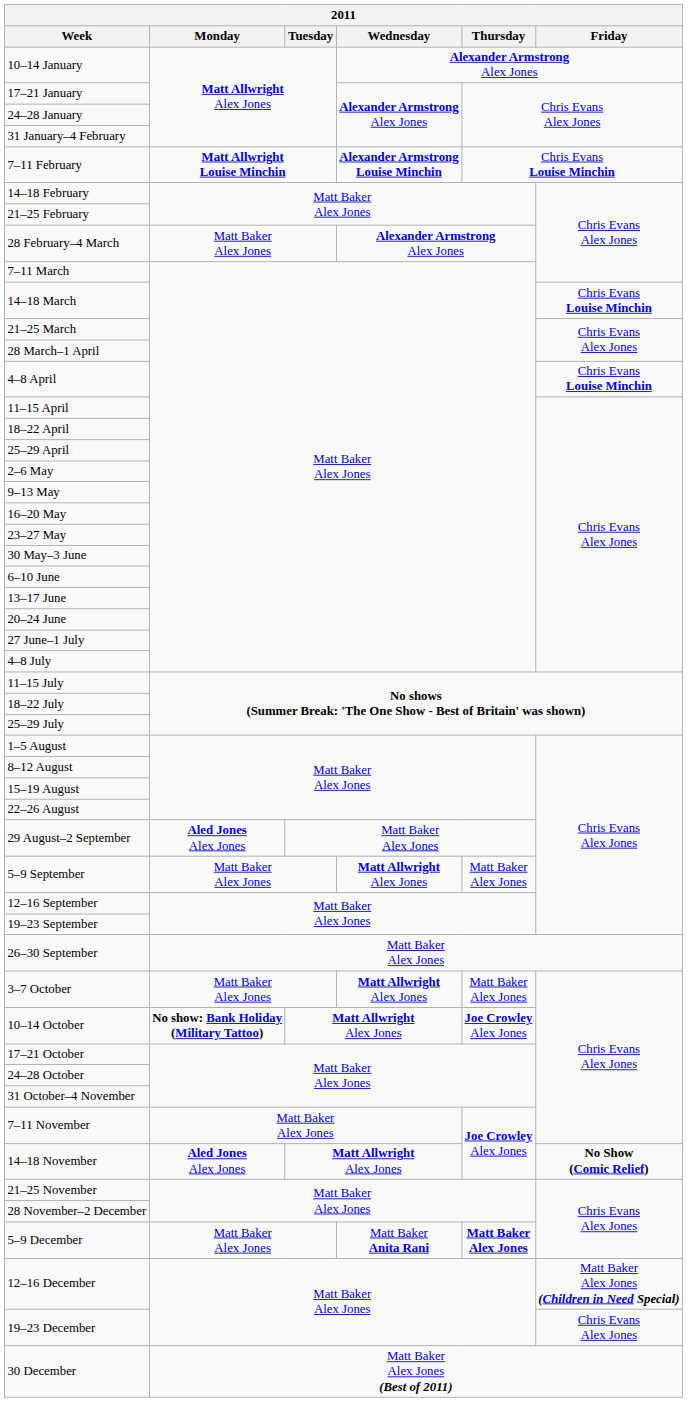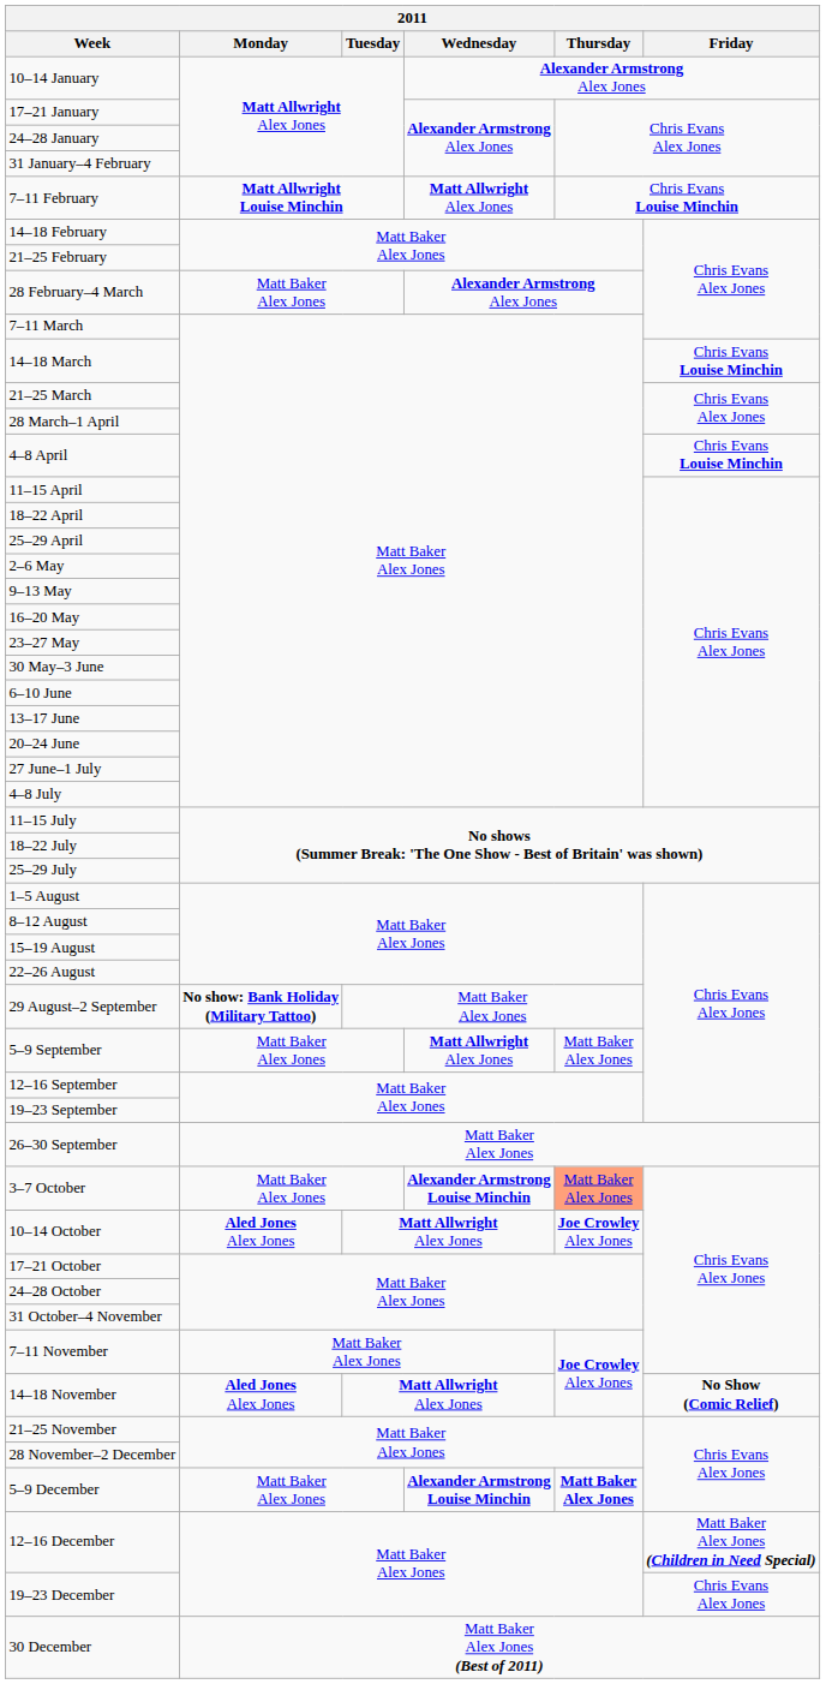 <table class="wikitable mw-collapsible" style="border:1px #aaa solid; font-size:90%;">
 <tr style="text-align:center; background:#b0c4de;">
 <th colspan=6>2011</th>
 </tr>
 <tr>
 <th>Week</th>
 <th>Monday</th>
 <th>Tuesday</th>
 <th>Wednesday</th>
 <th>Thursday</th>
 <th>Friday</th>
 </tr>
 <tr>
 <td>10–14 January</td>
 <td rowspan="4" colspan="2" style="text-align:center;"><strong><a href='#'>Matt Allwright</a></strong> <br><a href='#'>Alex Jones</a></td>
 <td colspan="3" style="text-align:center;"><strong><a href='#'>Alexander Armstrong</a></strong> <br><a href='#'>Alex Jones</a></td>
 </tr>
 <tr>
 <td>17–21 January</td>
 <td rowspan="3" style="text-align:center;"><strong><a href='#'>Alexander Armstrong</a></strong> <br><a href='#'>Alex Jones</a></td>
 <td rowspan="3" colspan="2" style="text-align:center;"><a href='#'>Chris Evans</a> <br><a href='#'>Alex Jones</a></td>
 </tr>
 <tr>
 <td>24–28 January</td>
 </tr>
 <tr>
 <td>31 January–4 February</td>
 </tr>
 <tr>
 <td>7–11 February</td>
 <td colspan="2" style="text-align:center;"><strong><a href='#'>Matt Allwright</a></strong> <br><strong><a href='#'>Louise Minchin</a></strong></td>
-<td style="text-align:center;"><strong><a href='#'>Alexander Armstrong</a></strong> <br><strong><a href='#'>Louise Minchin</a></strong></td>
+<td style="text-align:center;"><strong><a href='#'>Matt Allwright</a></strong> <br><a href='#'>Alex Jones</a></td>
 <td colspan="2" style="text-align:center;"><a href='#'>Chris Evans</a> <br><strong><a href='#'>Louise Minchin</a></strong></td>
 </tr>
 <tr>
 <td>14–18 February</td>
 <td rowspan="2" colspan="4" style="text-align:center;"><a href='#'>Matt Baker</a> <br><a href='#'>Alex Jones</a></td>
 <td rowspan="4" style="text-align:center;"><a href='#'>Chris Evans</a> <br><a href='#'>Alex Jones</a></td>
 </tr>
 <tr>
 <td>21–25 February</td>
 </tr>
 <tr>
 <td>28 February–4 March</td>
 <td colspan="2" style="text-align:center;"><a href='#'>Matt Baker</a> <br><a href='#'>Alex Jones</a></td>
 <td colspan="2" style="text-align:center;"><strong><a href='#'>Alexander Armstrong</a></strong> <br><a href='#'>Alex Jones</a></td>
 </tr>
 <tr>
 <td>7–11 March</td>
 <td rowspan="18" colspan="4" style="text-align:center;"><a href='#'>Matt Baker</a> <br><a href='#'>Alex Jones</a></td>
 </tr>
 <tr>
 <td>14–18 March</td>
 <td style="text-align:center;"><a href='#'>Chris Evans</a> <br><strong><a href='#'>Louise Minchin</a></strong></td>
 </tr>
 <tr>
 <td>21–25 March</td>
 <td rowspan="2" style="text-align:center;"><a href='#'>Chris Evans</a> <br><a href='#'>Alex Jones</a></td>
 </tr>
 <tr>
 <td>28 March–1 April</td>
 </tr>
 <tr>
 <td>4–8 April</td>
 <td style="text-align:center;"><a href='#'>Chris Evans</a> <br><strong><a href='#'>Louise Minchin</a></strong></td>
 </tr>
 <tr>
 <td>11–15 April</td>
 <td rowspan="13" style="text-align:center;"><a href='#'>Chris Evans</a> <br><a href='#'>Alex Jones</a></td>
 </tr>
 <tr>
 <td>18–22 April</td>
 </tr>
 <tr>
 <td>25–29 April</td>
 </tr>
 <tr>
 <td>2–6 May</td>
 </tr>
 <tr>
 <td>9–13 May</td>
 </tr>
 <tr>
 <td>16–20 May</td>
 </tr>
 <tr>
 <td>23–27 May</td>
 </tr>
 <tr>
 <td>30 May–3 June</td>
 </tr>
 <tr>
 <td>6–10 June</td>
 </tr>
 <tr>
 <td>13–17 June</td>
 </tr>
 <tr>
 <td>20–24 June</td>
 </tr>
 <tr>
 <td>27 June–1 July</td>
 </tr>
 <tr>
 <td>4–8 July</td>
 </tr>
 <tr>
 <td>11–15 July</td>
 <td rowspan="3" colspan="5" style="text-align:center;"><strong>No shows<br>(Summer Break: 'The One Show - Best of Britain' was shown)</strong></td>
 </tr>
 <tr>
 <td>18–22 July</td>
 </tr>
 <tr>
 <td>25–29 July</td>
 </tr>
 <tr>
 <td>1–5 August</td>
 <td rowspan="4" colspan="4" style="text-align:center;"><a href='#'>Matt Baker</a> <br><a href='#'>Alex Jones</a></td>
 <td rowspan="8" style="text-align:center;"><a href='#'>Chris Evans</a> <br><a href='#'>Alex Jones</a></td>
 </tr>
 <tr>
 <td>8–12 August</td>
 </tr>
 <tr>
 <td>15–19 August</td>
 </tr>
 <tr>
 <td>22–26 August</td>
 </tr>
 <tr>
 <td>29 August–2 September</td>
-<td style="text-align:center;"><strong><a href='#'>Aled Jones</a></strong> <br><a href='#'>Alex Jones</a></td>
+<td style="text-align:center;"><strong>No show: <a href='#'>Bank Holiday</a><br>(<a href='#'>Military Tattoo</a>)</strong></td>
 <td colspan="3" style="text-align:center;"><a href='#'>Matt Baker</a> <br><a href='#'>Alex Jones</a></td>
 </tr>
 <tr>
 <td>5–9 September</td>
 <td colspan="2" style="text-align:center;"><a href='#'>Matt Baker</a> <br><a href='#'>Alex Jones</a></td>
 <td style="text-align:center;"><strong><a href='#'>Matt Allwright</a></strong> <br><a href='#'>Alex Jones</a></td>
 <td style="text-align:center;"><a href='#'>Matt Baker</a> <br><a href='#'>Alex Jones</a></td>
 </tr>
 <tr>
 <td>12–16 September</td>
 <td rowspan="2" colspan="4" style="text-align:center;"><a href='#'>Matt Baker</a> <br><a href='#'>Alex Jones</a></td>
 </tr>
 <tr>
 <td>19–23 September</td>
 </tr>
 <tr>
 <td>26–30 September</td>
 <td colspan="5" style="text-align:center;"><a href='#'>Matt Baker</a> <br><a href='#'>Alex Jones</a></td>
 </tr>
 <tr>
 <td>3–7 October</td>
 <td colspan="2" style="text-align:center;"><a href='#'>Matt Baker</a> <br><a href='#'>Alex Jones</a></td>
-<td style="text-align:center;"><strong><a href='#'>Matt Allwright</a></strong> <br><a href='#'>Alex Jones</a></td>
-<td style="text-align:center;"><a href='#'>Matt Baker</a> <br><a href='#'>Alex Jones</a></td>
+<td style="text-align:center;"><strong><a href='#'>Alexander Armstrong</a></strong> <br><strong><a href='#'>Louise Minchin</a></strong></td>
+<td style="background: lightsalmon; text-align:center;"><a href='#'>Matt Baker</a> <br><a href='#'>Alex Jones</a></td>
 <td rowspan="6" style="text-align:center;"><a href='#'>Chris Evans</a> <br><a href='#'>Alex Jones</a></td>
 </tr>
 <tr>
 <td>10–14 October</td>
-<td style="text-align:center;"><strong>No show: <a href='#'>Bank Holiday</a><br>(<a href='#'>Military Tattoo</a>)</strong></td>
+<td style="text-align:center;"><strong><a href='#'>Aled Jones</a></strong> <br><a href='#'>Alex Jones</a></td>
 <td colspan="2" style="text-align:center;"><strong><a href='#'>Matt Allwright</a></strong> <br><a href='#'>Alex Jones</a></td>
 <td style="text-align:center;"><strong><a href='#'>Joe Crowley</a></strong> <br><a href='#'>Alex Jones</a></td>
 </tr>
 <tr>
 <td>17–21 October</td>
 <td rowspan="3" colspan="4" style="text-align:center;"><a href='#'>Matt Baker</a> <br><a href='#'>Alex Jones</a></td>
 </tr>
 <tr>
 <td>24–28 October</td>
 </tr>
 <tr>
 <td>31 October–4 November</td>
 </tr>
 <tr>
 <td>7–11 November</td>
 <td colspan="3" style="text-align:center;"><a href='#'>Matt Baker</a> <br><a href='#'>Alex Jones</a></td>
 <td rowspan="2" style="text-align:center;"><strong><a href='#'>Joe Crowley</a></strong> <br><a href='#'>Alex Jones</a></td>
 </tr>
 <tr>
 <td>14–18 November</td>
 <td style="text-align:center;"><strong><a href='#'>Aled Jones</a></strong> <br><a href='#'>Alex Jones</a></td>
 <td colspan="2" style="text-align:center;"><strong><a href='#'>Matt Allwright</a></strong> <br><a href='#'>Alex Jones</a></td>
 <td style="text-align:center;"><strong>No Show<br>(<a href='#'>Comic Relief</a>)</strong></td>
 </tr>
 <tr>
 <td>21–25 November</td>
 <td rowspan="2" colspan="4" style="text-align:center;"><a href='#'>Matt Baker</a> <br><a href='#'>Alex Jones</a></td>
 <td rowspan="3" style="text-align:center;"><a href='#'>Chris Evans</a> <br><a href='#'>Alex Jones</a></td>
 </tr>
 <tr>
 <td>28 November–2 December</td>
 </tr>
 <tr>
 <td>5–9 December</td>
 <td colspan="2" style="text-align:center;"><a href='#'>Matt Baker</a> <br><a href='#'>Alex Jones</a></td>
-<td style="text-align:center;"><a href='#'>Matt Baker</a> <br><strong><a href='#'>Anita Rani</a></strong></td>
+<td style="text-align:center;"><strong><a href='#'>Alexander Armstrong</a></strong> <br><strong><a href='#'>Louise Minchin</a></strong></td>
 <td style="text-align:center;"><strong><a href='#'>Matt Baker</a> <br><a href='#'>Alex Jones</a></strong></td>
 </tr>
 <tr>
 <td>12–16 December</td>
 <td rowspan="2" colspan="4" style="text-align:center;"><a href='#'>Matt Baker</a> <br><a href='#'>Alex Jones</a></td>
 <td style="text-align:center;"><a href='#'>Matt Baker</a> <br><a href='#'>Alex Jones</a> <br> <strong><em>(<a href='#'>Children in Need</a> Special)</em></strong></td>
 </tr>
 <tr>
 <td>19–23 December</td>
 <td style="text-align:center;"><a href='#'>Chris Evans</a> <br><a href='#'>Alex Jones</a></td>
 </tr>
 <tr>
 <td>30 December</td>
 <td colspan="5" style="text-align:center;"><a href='#'>Matt Baker</a> <br><a href='#'>Alex Jones</a> <br> <strong><em>(Best of 2011)</em></strong></td>
 </tr>
 </table>
